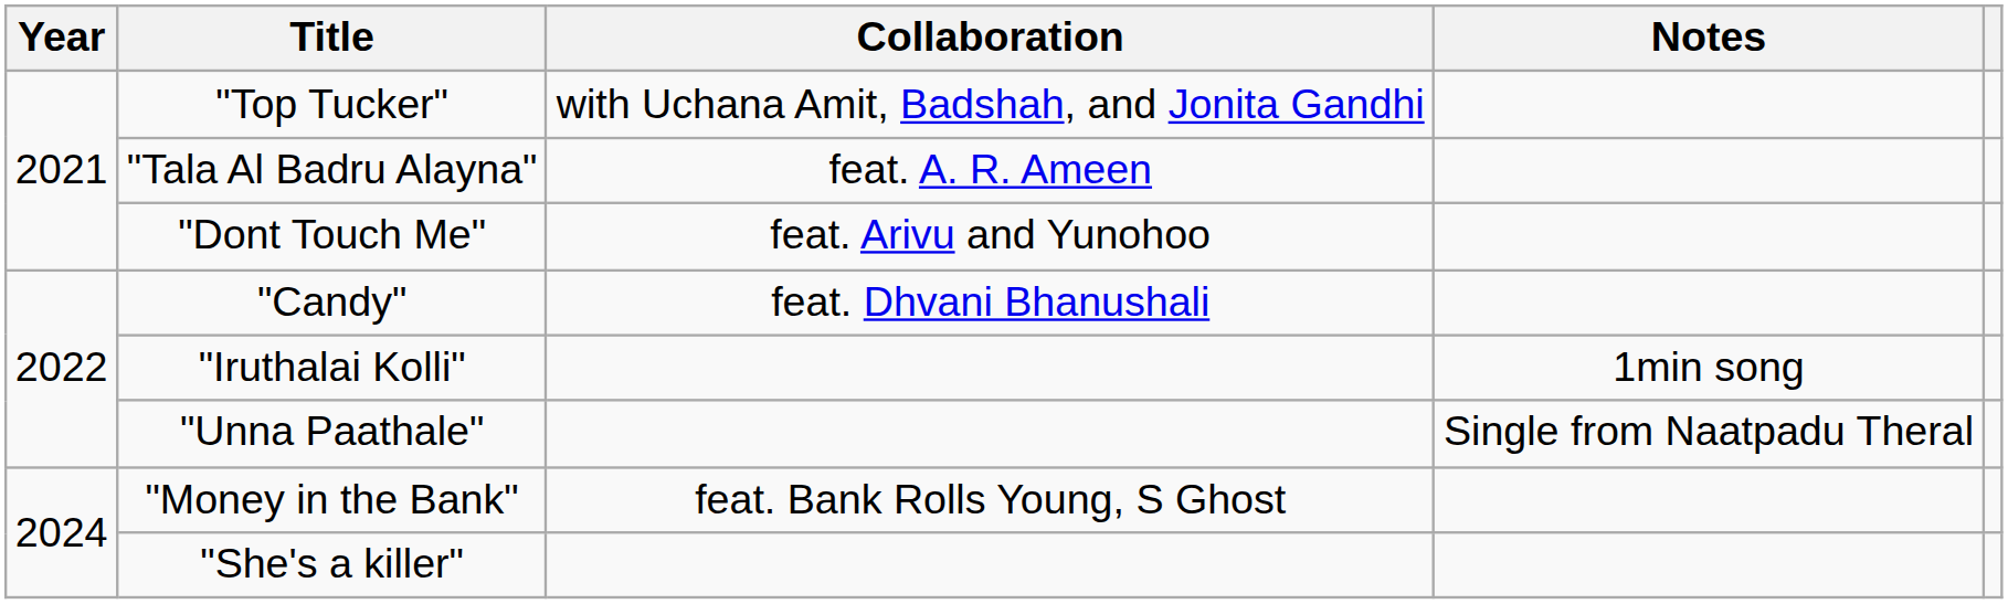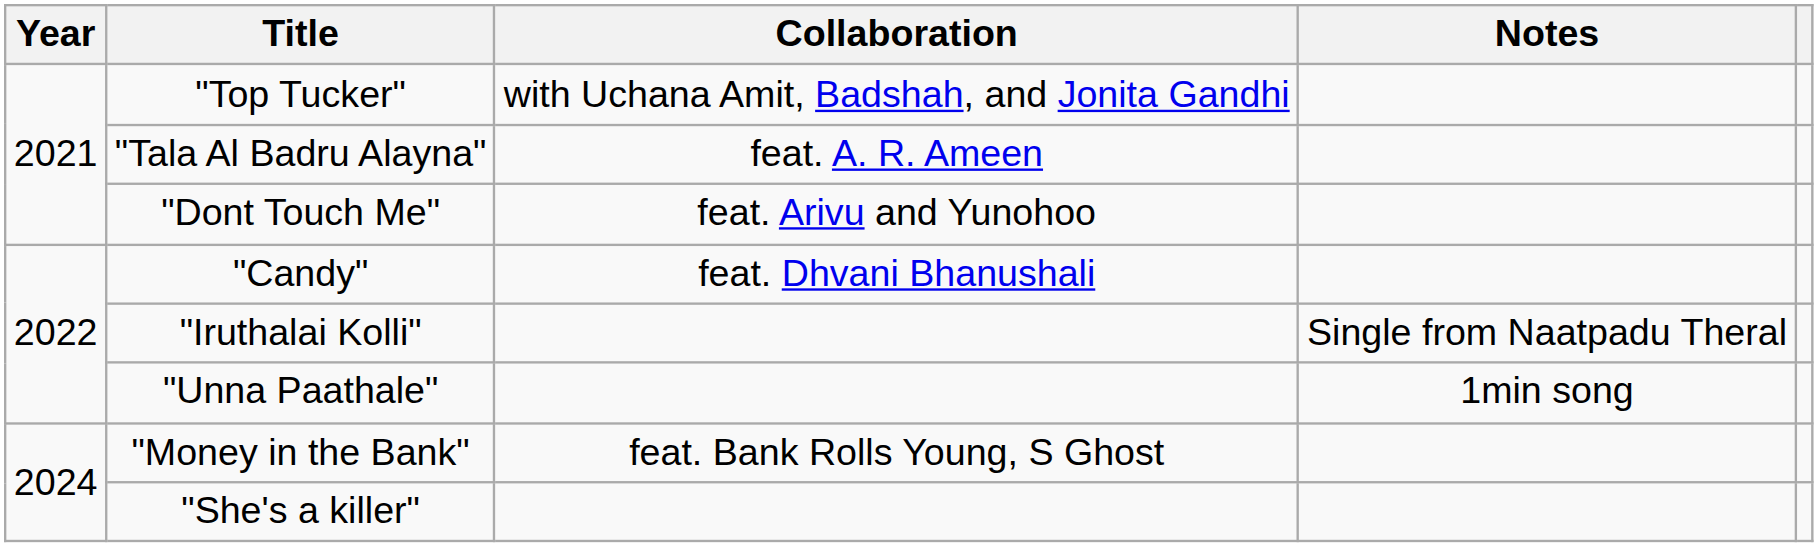 <table class="wikitable" style="text-align:center;">
 <tr>
 <th>Year</th>
 <th>Title</th>
 <th>Collaboration</th>
 <th>Notes</th>
 <th></th>
 </tr>
 <tr>
 <td rowspan="3">2021</td>
 <td>"Top Tucker"</td>
 <td>with Uchana Amit, <a href='#'>Badshah</a>, and <a href='#'>Jonita Gandhi</a></td>
 <td></td>
 <td></td>
 </tr>
 <tr>
 <td>"Tala Al Badru Alayna"</td>
 <td>feat. <a href='#'>A. R. Ameen</a></td>
 <td></td>
 <td></td>
 </tr>
 <tr>
 <td>"Dont Touch Me"</td>
 <td>feat. <a href='#'>Arivu</a> and Yunohoo</td>
 <td></td>
 <td></td>
 </tr>
 <tr>
 <td rowspan="3">2022</td>
 <td>"Candy"</td>
 <td>feat. <a href='#'>Dhvani Bhanushali</a></td>
 <td></td>
 <td></td>
 </tr>
 <tr>
 <td>"Iruthalai Kolli"</td>
 <td></td>
-<td>1min song</td>
+<td>Single from Naatpadu Theral</td>
 <td></td>
 </tr>
 <tr>
 <td>"Unna Paathale"</td>
 <td></td>
-<td>Single from Naatpadu Theral</td>
+<td>1min song</td>
 <td></td>
 </tr>
 <tr>
 <td rowspan="2">2024</td>
 <td>"Money in the Bank"</td>
 <td>feat. Bank Rolls Young, S Ghost</td>
 <td></td>
 <td></td>
 </tr>
 <tr>
 <td>"She's a killer"</td>
 <td></td>
 <td></td>
 <td></td>
 </tr>
 </table>
